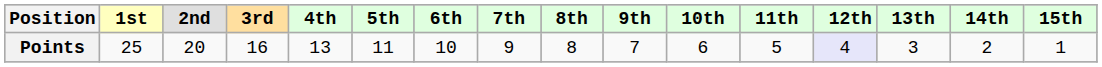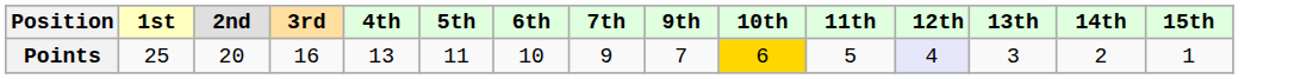 <table class="wikitable" style="font-size:85%; text-align:center">
 <tr>
 <th>Position</th>
 <td style="background:#ffffbf;"> <strong>1st</strong> </td>
 <td style="background:#dfdfdf;"> <strong>2nd</strong> </td>
 <td style="background:#ffdf9f;"> <strong>3rd</strong> </td>
 <td style="background:#dfffdf;"> <strong>4th</strong> </td>
 <td style="background:#dfffdf;"> <strong>5th</strong> </td>
 <td style="background:#dfffdf;"> <strong>6th</strong> </td>
 <td style="background:#dfffdf;"> <strong>7th</strong> </td>
-<td style="background:#dfffdf;"> <strong>8th</strong> </td>
 <td style="background:#dfffdf;"> <strong>9th</strong> </td>
 <td style="background:#dfffdf;"> <strong>10th</strong> </td>
 <td style="background:#dfffdf;"> <strong>11th</strong> </td>
 <td style="background:#dfffdf;"> <strong>12th</strong></td>
 <td style="background:#dfffdf;"> <strong>13th</strong> </td>
 <td style="background:#dfffdf;"> <strong>14th</strong> </td>
 <td style="background:#dfffdf;"> <strong>15th</strong> </td>
 </tr>
 <tr>
 <th>Points</th>
 <td>25</td>
 <td>20</td>
 <td>16</td>
 <td>13</td>
 <td>11</td>
 <td>10</td>
 <td>9</td>
-<td>8</td>
 <td>7</td>
-<td>6</td>
+<td style="background: gold;">6</td>
 <td>5</td>
 <td style="background: lavender;">4</td>
 <td>3</td>
 <td>2</td>
 <td>1</td>
 </tr>
 </table>
